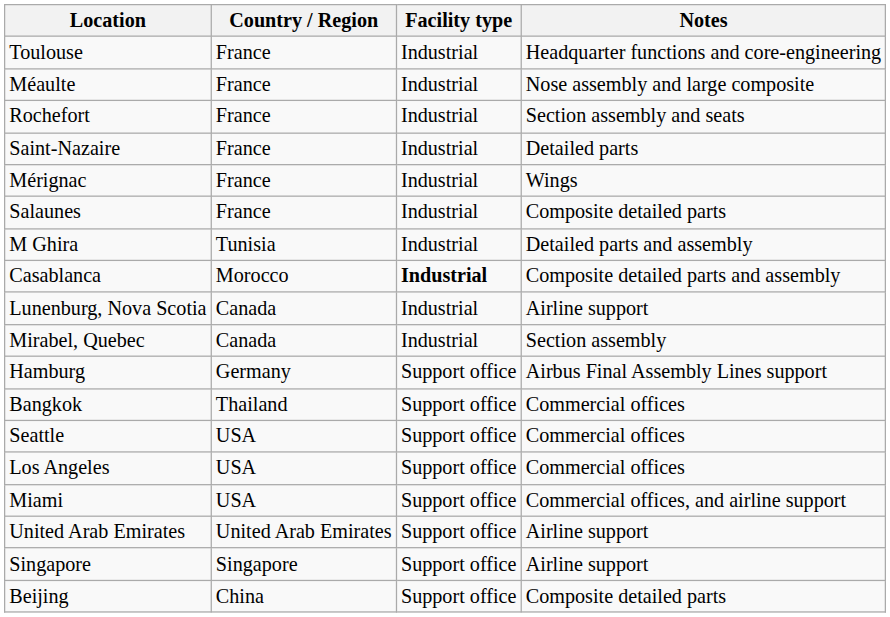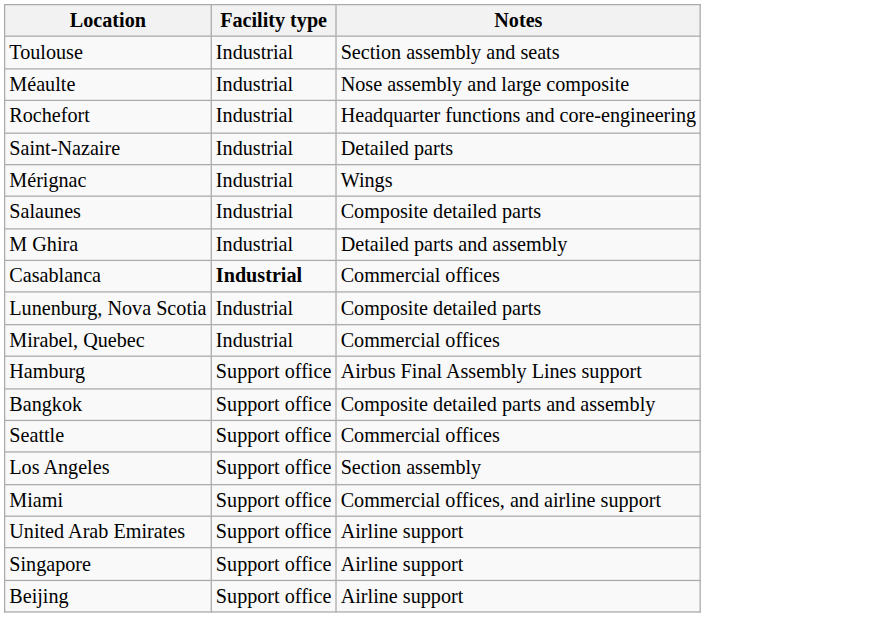 <table class="wikitable sortable">
 <tr>
 <th>Location</th>
-<th>Country / Region</th>
 <th>Facility type</th>
 <th>Notes</th>
 </tr>
 <tr>
 <td>Toulouse</td>
-<td>France</td>
 <td>Industrial</td>
-<td>Headquarter functions and core-engineering</td>
+<td>Section assembly and seats</td>
 </tr>
 <tr>
 <td>Méaulte</td>
-<td>France</td>
 <td>Industrial</td>
 <td>Nose assembly and large composite</td>
 </tr>
 <tr>
 <td>Rochefort</td>
-<td>France</td>
 <td>Industrial</td>
-<td>Section assembly and seats</td>
+<td>Headquarter functions and core-engineering</td>
 </tr>
 <tr>
 <td>Saint-Nazaire</td>
-<td>France</td>
 <td>Industrial</td>
 <td>Detailed parts</td>
 </tr>
 <tr>
 <td>Mérignac</td>
-<td>France</td>
 <td>Industrial</td>
 <td>Wings</td>
 </tr>
 <tr>
 <td>Salaunes</td>
-<td>France</td>
 <td>Industrial</td>
 <td>Composite detailed parts</td>
 </tr>
 <tr>
 <td>M Ghira</td>
-<td>Tunisia</td>
 <td>Industrial</td>
 <td>Detailed parts and assembly</td>
 </tr>
 <tr>
 <td>Casablanca</td>
-<td>Morocco</td>
 <td><strong>Industrial</strong></td>
-<td>Composite detailed parts and assembly</td>
+<td>Commercial offices</td>
 </tr>
 <tr>
 <td>Lunenburg, Nova Scotia</td>
-<td>Canada</td>
 <td>Industrial</td>
-<td>Airline support</td>
+<td>Composite detailed parts</td>
 </tr>
 <tr>
 <td>Mirabel, Quebec</td>
-<td>Canada</td>
 <td>Industrial</td>
-<td>Section assembly</td>
+<td>Commercial offices</td>
 </tr>
 <tr>
 <td>Hamburg</td>
-<td>Germany</td>
 <td>Support office</td>
 <td>Airbus Final Assembly Lines support</td>
 </tr>
 <tr>
 <td>Bangkok</td>
-<td>Thailand</td>
 <td>Support office</td>
-<td>Commercial offices</td>
+<td>Composite detailed parts and assembly</td>
 </tr>
 <tr>
 <td>Seattle</td>
-<td>USA</td>
 <td>Support office</td>
 <td>Commercial offices</td>
 </tr>
 <tr>
 <td>Los Angeles</td>
-<td>USA</td>
 <td>Support office</td>
-<td>Commercial offices</td>
+<td>Section assembly</td>
 </tr>
 <tr>
 <td>Miami</td>
-<td>USA</td>
 <td>Support office</td>
 <td>Commercial offices, and airline support</td>
 </tr>
 <tr>
-<td>United Arab Emirates</td>
 <td>United Arab Emirates</td>
 <td>Support office</td>
 <td>Airline support</td>
 </tr>
 <tr>
 <td>Singapore</td>
-<td>Singapore</td>
 <td>Support office</td>
 <td>Airline support</td>
 </tr>
 <tr>
 <td>Beijing</td>
-<td>China</td>
 <td>Support office</td>
-<td>Composite detailed parts</td>
+<td>Airline support</td>
 </tr>
 </table>
